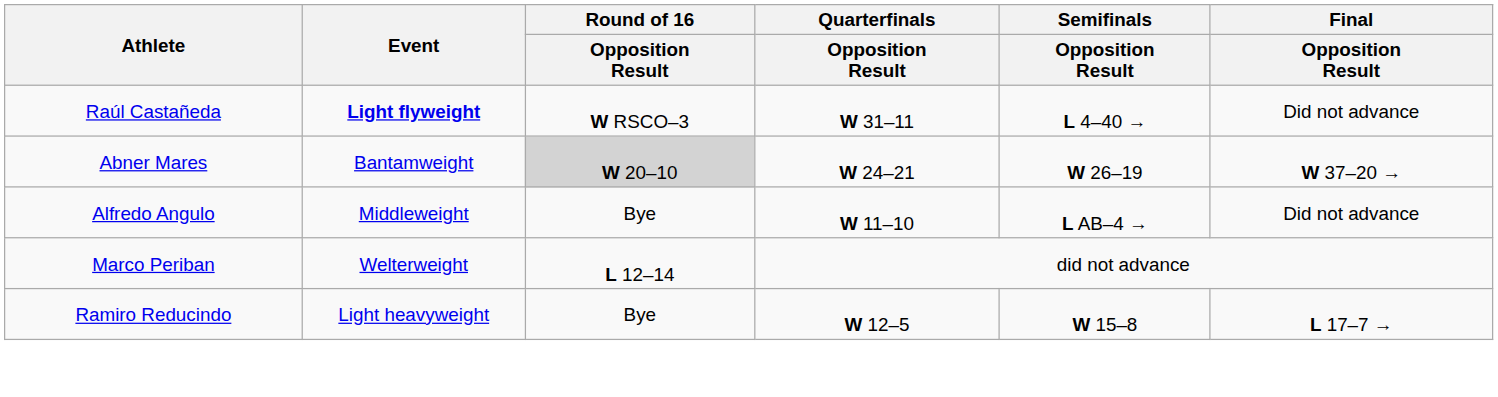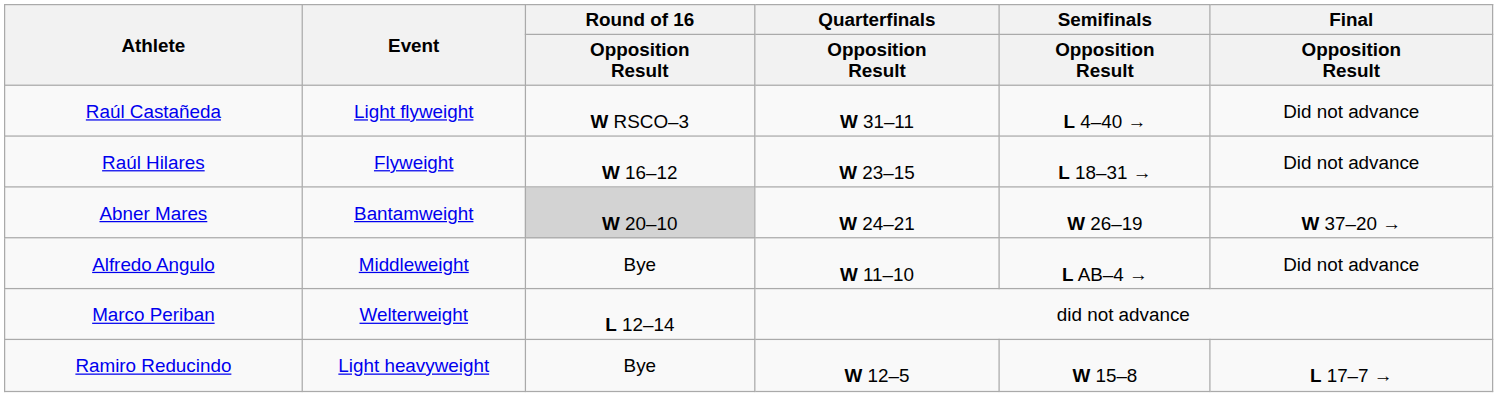 <table class="wikitable" style="font-size:95%; text-align:center;" width="95%">
 <tr>
 <th rowspan="2">Athlete</th>
 <th rowspan="2">Event</th>
 <th>Round of 16</th>
 <th>Quarterfinals</th>
 <th>Semifinals</th>
 <th>Final</th>
 </tr>
 <tr>
 <th>Opposition<br>Result</th>
 <th>Opposition<br>Result</th>
 <th>Opposition<br>Result</th>
 <th>Opposition<br>Result</th>
 </tr>
 <tr>
 <td width=20%><a href='#'>Raúl Castañeda</a></td>
-<td width=15%><strong><a href='#'>Light flyweight</a></strong></td>
+<td width=15%><a href='#'>Light flyweight</a></td>
 <td><br><strong>W</strong> RSCO–3</td>
 <td><br><strong>W</strong> 31–11</td>
 <td><br><strong>L</strong> 4–40 → </td>
+<td>Did not advance</td>
+</tr>
+<tr>
+<td width=20%><a href='#'>Raúl Hilares</a></td>
+<td width=15%><a href='#'>Flyweight</a></td>
+<td><br><strong>W</strong> 16–12</td>
+<td><br><strong>W</strong> 23–15</td>
+<td><br><strong>L</strong> 18–31 → </td>
 <td>Did not advance</td>
 </tr>
 <tr>
 <td width=20%><a href='#'>Abner Mares</a></td>
 <td width=15%><a href='#'>Bantamweight</a></td>
 <td style="background: lightgrey;"><br><strong>W</strong> 20–10</td>
 <td><br><strong>W</strong> 24–21</td>
 <td><br><strong>W</strong> 26–19</td>
 <td><br><strong>W</strong> 37–20 → </td>
 </tr>
 <tr>
 <td width=20%><a href='#'>Alfredo Angulo</a></td>
 <td width=15%><a href='#'>Middleweight</a></td>
 <td>Bye</td>
 <td><br><strong>W</strong> 11–10</td>
 <td><br><strong>L</strong> AB–4 → </td>
 <td>Did not advance</td>
 </tr>
 <tr>
 <td width=20%><a href='#'>Marco Periban</a></td>
 <td width=15%><a href='#'>Welterweight</a></td>
 <td><br><strong>L</strong> 12–14</td>
 <td colspan=3>did not advance</td>
 </tr>
 <tr>
 <td width=20%><a href='#'>Ramiro Reducindo</a></td>
 <td width=15%><a href='#'>Light heavyweight</a></td>
 <td>Bye</td>
 <td><br><strong>W</strong> 12–5</td>
 <td><br><strong>W</strong> 15–8</td>
 <td><br><strong>L</strong> 17–7 → </td>
 </tr>
 </table>
